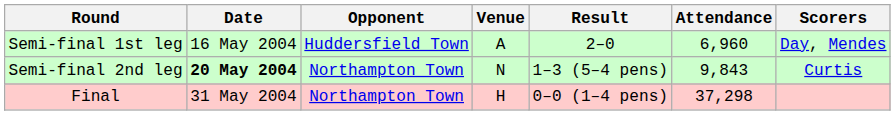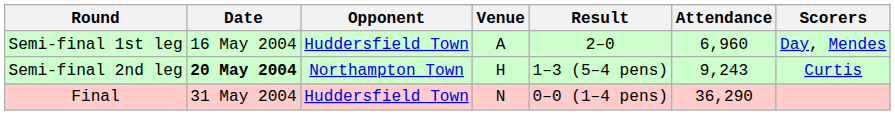 <table class= "wikitable " style="font-size:100%; text-align:center">
 <tr>
 <th>Round</th>
 <th>Date</th>
 <th>Opponent</th>
 <th>Venue</th>
 <th>Result</th>
 <th>Attendance</th>
 <th>Scorers</th>
 </tr>
 <tr style="background: #CCFFCC;">
 <td>Semi-final 1st leg</td>
 <td>16 May 2004</td>
 <td><a href='#'>Huddersfield Town</a></td>
 <td>A</td>
 <td>2–0</td>
 <td>6,960</td>
 <td><a href='#'>Day</a>, <a href='#'>Mendes</a></td>
 </tr>
 <tr style="background: #CCFFCC;">
 <td>Semi-final 2nd leg</td>
 <td><strong>20 May 2004</strong></td>
 <td><a href='#'>Northampton Town</a></td>
-<td>N</td>
+<td>H</td>
 <td>1–3 (5–4 pens)</td>
-<td>9,843</td>
+<td>9,243</td>
 <td><a href='#'>Curtis</a></td>
 </tr>
 <tr style="background: #FFCCCC;">
 <td>Final</td>
 <td>31 May 2004</td>
-<td><a href='#'>Northampton Town</a></td>
-<td>H</td>
+<td><a href='#'>Huddersfield Town</a></td>
+<td>N</td>
 <td>0–0 (1–4 pens)</td>
-<td>37,298</td>
+<td>36,290</td>
 <td></td>
 </tr>
 </table>
